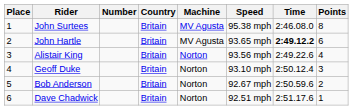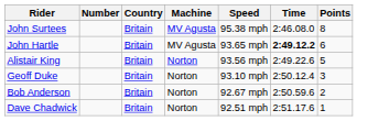 <table class="wikitable" style="font-size: 95%;">
 <tr>
-<th>Place</th>
 <th>Rider</th>
 <th>Number</th>
 <th>Country</th>
 <th>Machine</th>
 <th>Speed</th>
 <th>Time</th>
 <th>Points</th>
 </tr>
 <tr>
-<td>1</td>
 <td> <a href='#'>John Surtees</a></td>
 <td></td>
 <td><a href='#'>Britain</a></td>
 <td><a href='#'>MV Agusta</a></td>
 <td>95.38 mph</td>
 <td>2:46.08.0</td>
 <td>8</td>
 </tr>
 <tr>
-<td>2</td>
 <td> <a href='#'>John Hartle</a></td>
 <td></td>
 <td><a href='#'>Britain</a></td>
 <td>MV Agusta</td>
 <td>93.65 mph</td>
 <td><strong>2:49.12.2</strong></td>
 <td>6</td>
 </tr>
 <tr>
-<td>3</td>
 <td> <a href='#'>Alistair King</a></td>
 <td></td>
 <td><a href='#'>Britain</a></td>
 <td><a href='#'>Norton</a></td>
 <td>93.56 mph</td>
 <td>2:49.22.6</td>
-<td>4</td>
+<td>5</td>
 </tr>
 <tr>
-<td>4</td>
 <td> <a href='#'>Geoff Duke</a></td>
 <td></td>
 <td><a href='#'>Britain</a></td>
 <td>Norton</td>
 <td>93.10 mph</td>
 <td>2:50.12.4</td>
 <td>3</td>
 </tr>
 <tr>
-<td>5</td>
 <td> <a href='#'>Bob Anderson</a></td>
 <td></td>
 <td><a href='#'>Britain</a></td>
 <td>Norton</td>
 <td>92.67 mph</td>
 <td>2:50.59.6</td>
 <td>2</td>
 </tr>
 <tr>
-<td>6</td>
 <td> <a href='#'>Dave Chadwick</a></td>
 <td></td>
 <td><a href='#'>Britain</a></td>
 <td>Norton</td>
 <td>92.51 mph</td>
 <td>2:51.17.6</td>
 <td>1</td>
 </tr>
 </table>
